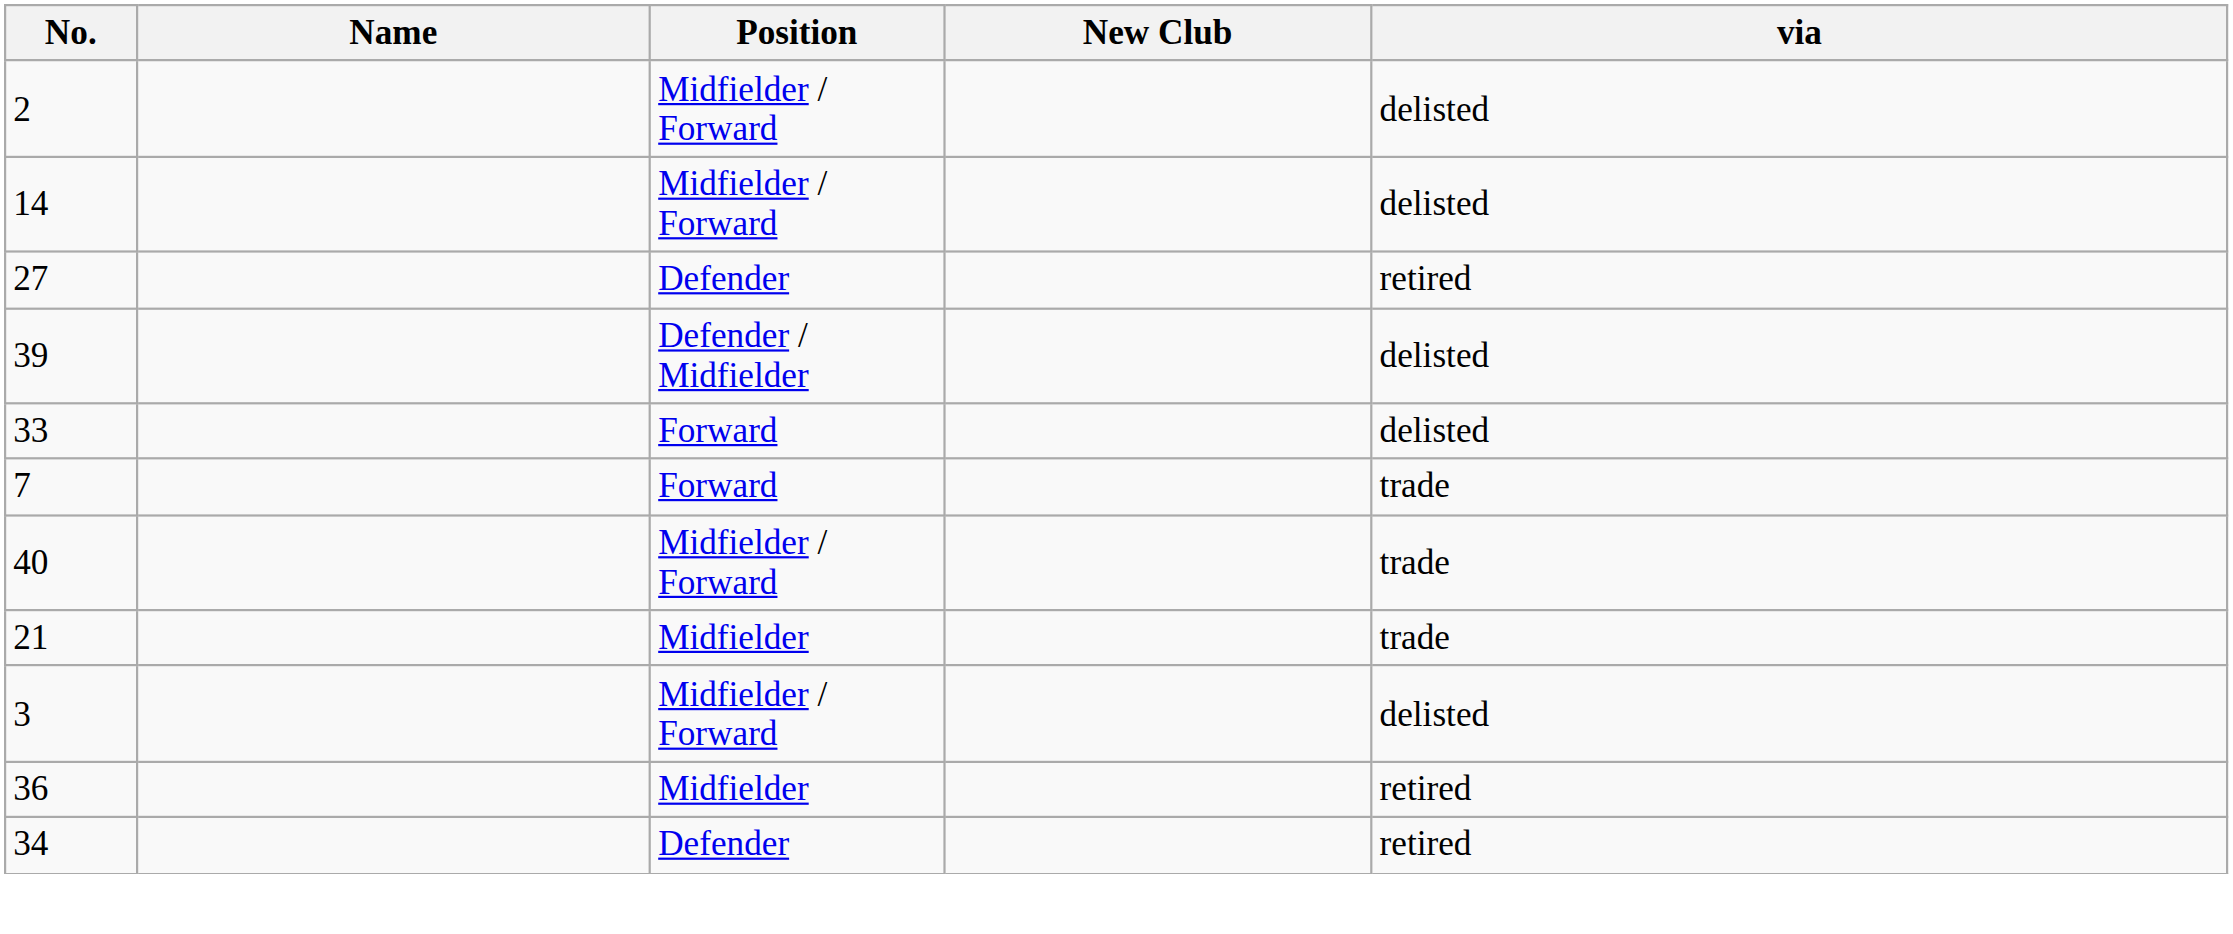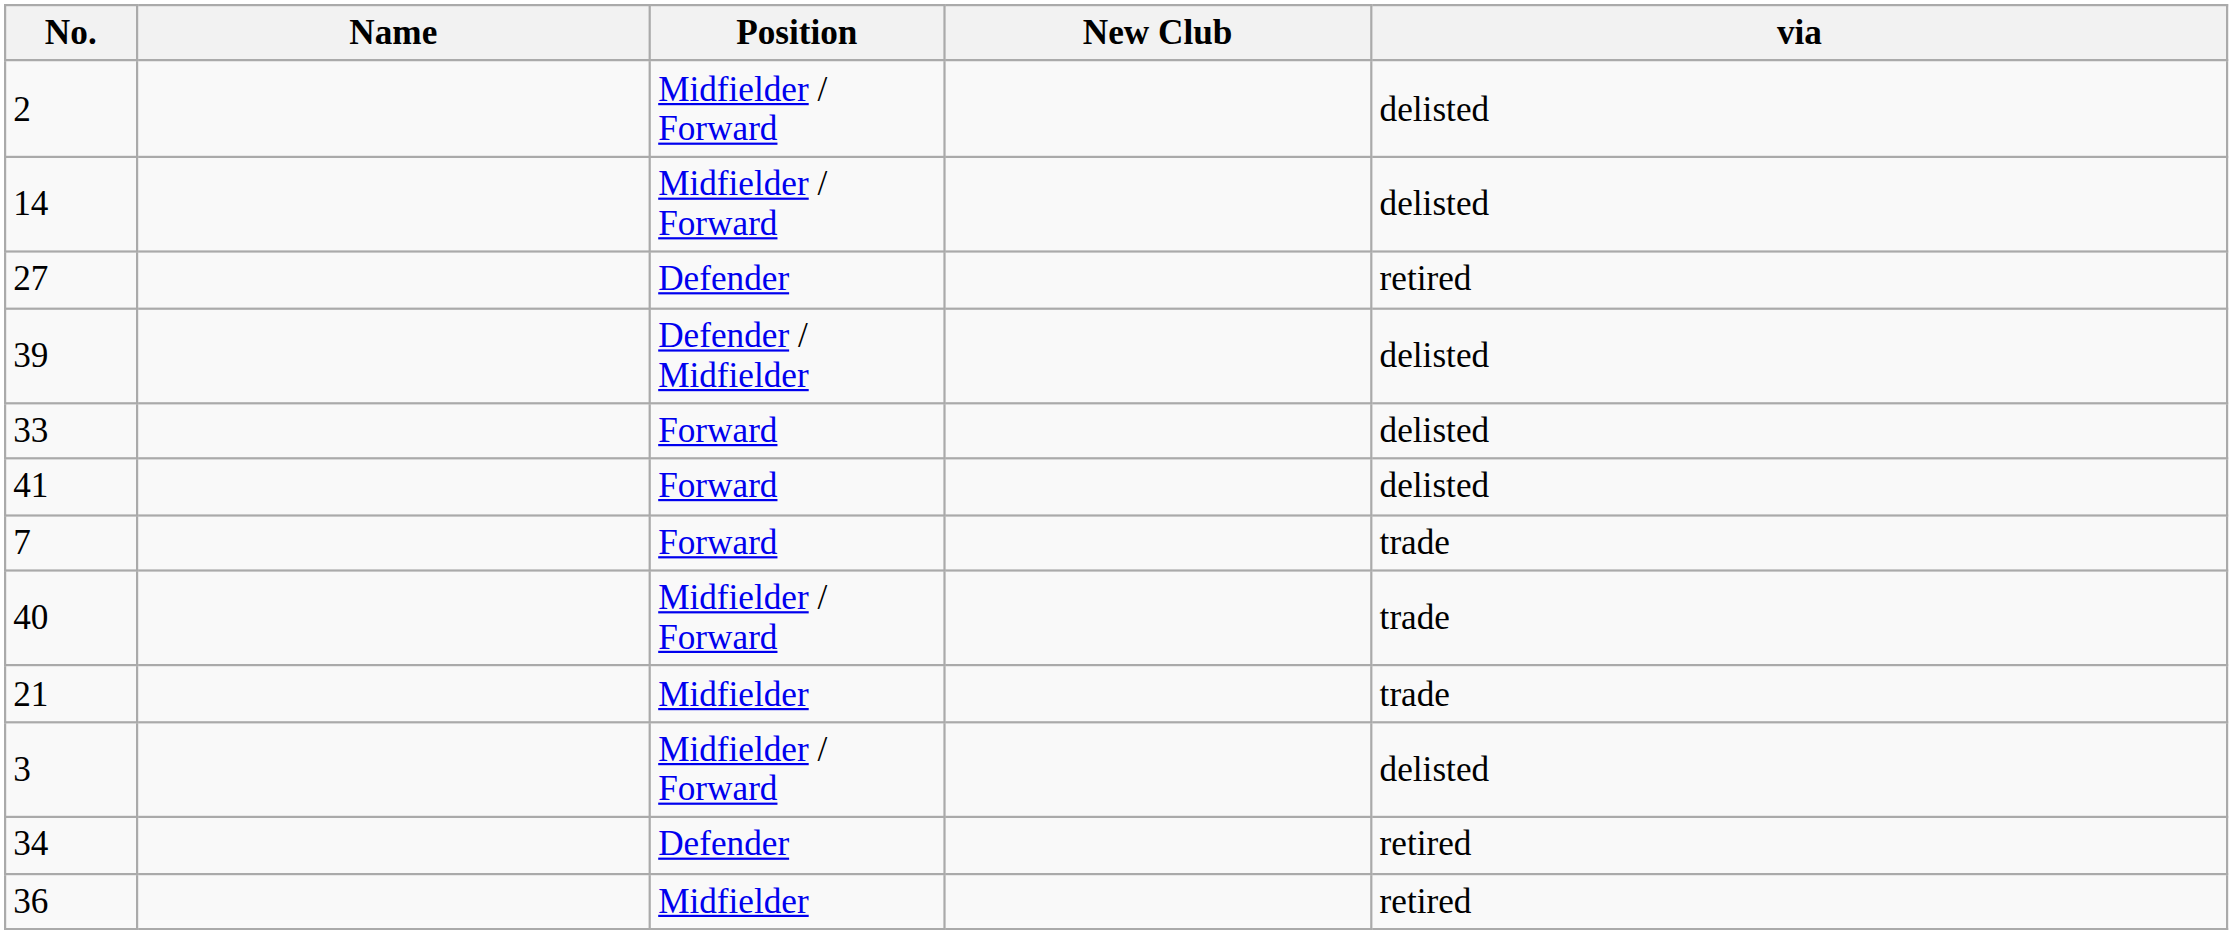 <table class="wikitable sortable" style="width:80%;">
 <tr style="background:#efefef;">
 <th width=1%>No.</th>
 <th width=6%>Name</th>
 <th width=2%>Position</th>
 <th width=5%>New Club</th>
 <th width=10%>via</th>
 </tr>
 <tr>
 <td align=left>2</td>
 <td></td>
 <td><a href='#'>Midfielder</a> / <a href='#'>Forward</a></td>
 <td></td>
 <td>delisted</td>
 </tr>
 <tr>
 <td align=left>14</td>
 <td></td>
 <td><a href='#'>Midfielder</a> / <a href='#'>Forward</a></td>
 <td></td>
 <td>delisted</td>
 </tr>
 <tr>
 <td align=left>27</td>
 <td></td>
 <td><a href='#'>Defender</a></td>
 <td></td>
 <td>retired</td>
 </tr>
 <tr>
 <td align=left>39</td>
 <td></td>
 <td><a href='#'>Defender</a> / <a href='#'>Midfielder</a></td>
 <td></td>
 <td>delisted</td>
 </tr>
 <tr>
 <td align=left>33</td>
 <td></td>
 <td><a href='#'>Forward</a></td>
 <td></td>
 <td>delisted</td>
 </tr>
 <tr>
+<td align=left>41</td>
+<td></td>
+<td><a href='#'>Forward</a></td>
+<td></td>
+<td>delisted</td>
+</tr>
+<tr>
 <td align=left>7</td>
 <td></td>
 <td><a href='#'>Forward</a></td>
 <td></td>
 <td>trade</td>
 </tr>
 <tr>
 <td align=left>40</td>
 <td></td>
 <td><a href='#'>Midfielder</a> / <a href='#'>Forward</a></td>
 <td></td>
 <td>trade</td>
 </tr>
 <tr>
 <td align=left>21</td>
 <td></td>
 <td><a href='#'>Midfielder</a></td>
 <td></td>
 <td>trade</td>
 </tr>
 <tr>
 <td align=left>3</td>
 <td></td>
 <td><a href='#'>Midfielder</a> / <a href='#'>Forward</a></td>
 <td></td>
 <td>delisted</td>
 </tr>
 <tr>
+<td align=left>34</td>
+<td></td>
+<td><a href='#'>Defender</a></td>
+<td></td>
+<td>retired</td>
+</tr>
+<tr>
 <td align=left>36</td>
 <td></td>
 <td><a href='#'>Midfielder</a></td>
 <td></td>
 <td>retired</td>
 </tr>
-<tr>
-<td align=left>34</td>
-<td></td>
-<td><a href='#'>Defender</a></td>
-<td></td>
-<td>retired</td>
-</tr>
 </table>
